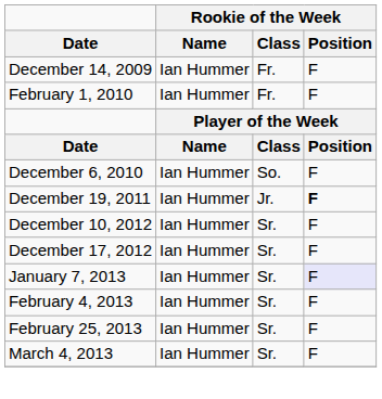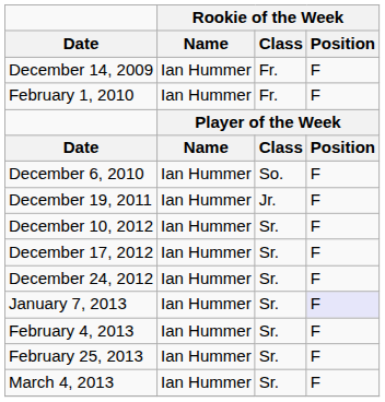 <table class="wikitable">
 <tr>
 <td></td>
 <th colspan=3><strong>Rookie of the Week</strong></th>
 </tr>
 <tr>
 <th>Date</th>
 <th>Name</th>
 <th>Class</th>
 <th>Position</th>
 </tr>
 <tr>
 <td>December 14, 2009</td>
 <td>Ian Hummer</td>
 <td>Fr.</td>
 <td>F</td>
 </tr>
 <tr>
 <td>February 1, 2010</td>
 <td>Ian Hummer</td>
 <td>Fr.</td>
 <td>F</td>
 </tr>
 <tr>
 <td></td>
 <th colspan=3><strong>Player of the Week</strong></th>
 </tr>
 <tr>
 <th>Date</th>
 <th>Name</th>
 <th>Class</th>
 <th>Position</th>
 </tr>
 <tr>
 <td>December 6, 2010</td>
 <td>Ian Hummer</td>
 <td>So.</td>
 <td>F</td>
 </tr>
 <tr>
 <td>December 19, 2011</td>
 <td>Ian Hummer</td>
 <td>Jr.</td>
-<td><strong>F</strong></td>
+<td>F</td>
 </tr>
 <tr>
 <td>December 10, 2012</td>
 <td>Ian Hummer</td>
 <td>Sr.</td>
 <td>F</td>
 </tr>
 <tr>
 <td>December 17, 2012</td>
+<td>Ian Hummer</td>
+<td>Sr.</td>
+<td>F</td>
+</tr>
+<tr>
+<td>December 24, 2012</td>
 <td>Ian Hummer</td>
 <td>Sr.</td>
 <td>F</td>
 </tr>
 <tr>
 <td>January 7, 2013</td>
 <td>Ian Hummer</td>
 <td>Sr.</td>
 <td style="background: lavender;">F</td>
 </tr>
 <tr>
 <td>February 4, 2013</td>
 <td>Ian Hummer</td>
 <td>Sr.</td>
 <td>F</td>
 </tr>
 <tr>
 <td>February 25, 2013</td>
 <td>Ian Hummer</td>
 <td>Sr.</td>
 <td>F</td>
 </tr>
 <tr>
 <td>March 4, 2013</td>
 <td>Ian Hummer</td>
 <td>Sr.</td>
 <td>F</td>
 </tr>
 <tr>
 </tr>
 </table>
